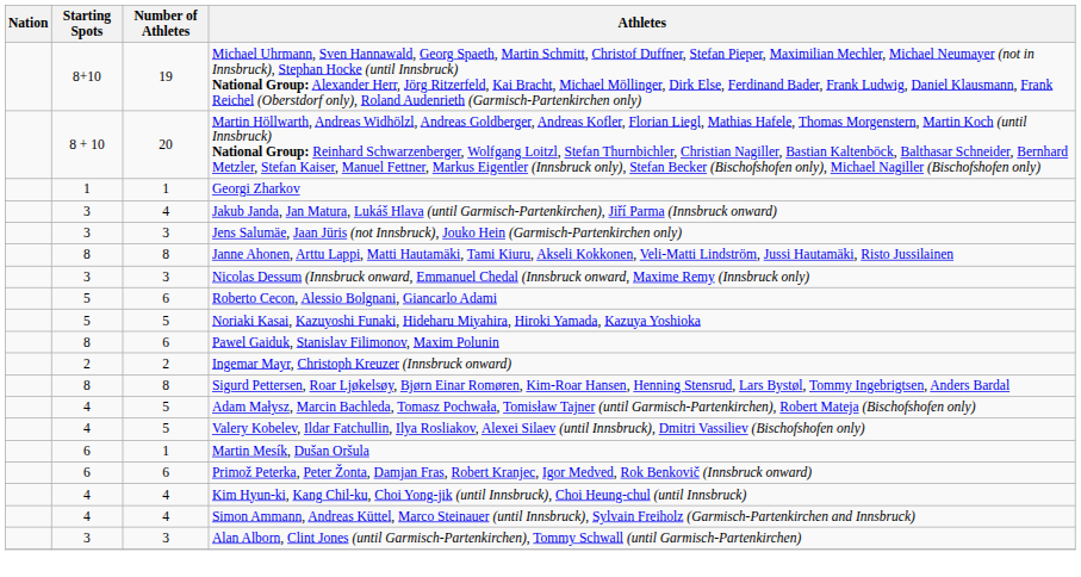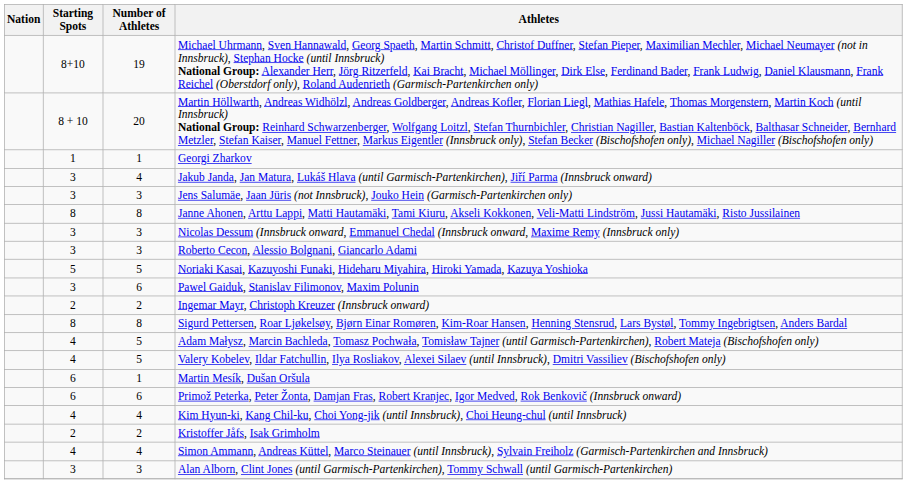 <table class="wikitable sortable">
 <tr>
 <th>Nation</th>
 <th>Starting Spots</th>
 <th>Number of Athletes</th>
 <th class="unsortable">Athletes</th>
 </tr>
 <tr>
 <td></td>
 <td style="text-align:center" data-sort-value=8>8+10</td>
 <td style="text-align:center">19</td>
 <td><a href='#'>Michael Uhrmann</a>, <a href='#'>Sven Hannawald</a>, <a href='#'>Georg Spaeth</a>, <a href='#'>Martin Schmitt</a>, <a href='#'>Christof Duffner</a>, <a href='#'>Stefan Pieper</a>, <a href='#'>Maximilian Mechler</a>, <a href='#'>Michael Neumayer</a> <em>(not in Innsbruck)</em>, <a href='#'>Stephan Hocke</a> <em>(until Innsbruck)</em><br><strong>National Group:</strong> <a href='#'>Alexander Herr</a>, <a href='#'>Jörg Ritzerfeld</a>, <a href='#'>Kai Bracht</a>, <a href='#'>Michael Möllinger</a>, <a href='#'>Dirk Else</a>, <a href='#'>Ferdinand Bader</a>, <a href='#'>Frank Ludwig</a>, <a href='#'>Daniel Klausmann</a>, <a href='#'>Frank Reichel</a> <em>(Oberstdorf only)</em>, <a href='#'>Roland Audenrieth</a> <em>(Garmisch-Partenkirchen only)</em></td>
 </tr>
 <tr>
 <td></td>
 <td style="text-align:center" data-sort-value=16>8 + 10</td>
 <td style="text-align:center">20</td>
 <td><a href='#'>Martin Höllwarth</a>, <a href='#'>Andreas Widhölzl</a>, <a href='#'>Andreas Goldberger</a>, <a href='#'>Andreas Kofler</a>, <a href='#'>Florian Liegl</a>, <a href='#'>Mathias Hafele</a>, <a href='#'>Thomas Morgenstern</a>, <a href='#'>Martin Koch</a> <em>(until Innsbruck)</em><br><strong>National Group:</strong> <a href='#'>Reinhard Schwarzenberger</a>, <a href='#'>Wolfgang Loitzl</a>, <a href='#'>Stefan Thurnbichler</a>, <a href='#'>Christian Nagiller</a>, <a href='#'>Bastian Kaltenböck</a>, <a href='#'>Balthasar Schneider</a>, <a href='#'>Bernhard Metzler</a>, <a href='#'>Stefan Kaiser</a>, <a href='#'>Manuel Fettner</a>, <a href='#'>Markus Eigentler</a> <em>(Innsbruck only)</em>, <a href='#'>Stefan Becker</a> <em>(Bischofshofen only)</em>, <a href='#'>Michael Nagiller</a> <em>(Bischofshofen only)</em></td>
 </tr>
 <tr>
 <td></td>
 <td style="text-align:center">1</td>
 <td style="text-align:center">1</td>
 <td><a href='#'>Georgi Zharkov</a></td>
 </tr>
 <tr>
 <td></td>
 <td style="text-align:center">3</td>
 <td style="text-align:center">4</td>
 <td><a href='#'>Jakub Janda</a>, <a href='#'>Jan Matura</a>, <a href='#'>Lukáš Hlava</a> <em>(until Garmisch-Partenkirchen)</em>, <a href='#'>Jiří Parma</a> <em>(Innsbruck onward)</em></td>
 </tr>
 <tr>
 <td></td>
 <td style="text-align:center">3</td>
 <td style="text-align:center">3</td>
 <td><a href='#'>Jens Salumäe</a>, <a href='#'>Jaan Jüris</a> <em>(not Innsbruck)</em>, <a href='#'>Jouko Hein</a> <em>(Garmisch-Partenkirchen only)</em></td>
 </tr>
 <tr>
 <td></td>
 <td style="text-align:center">8</td>
 <td style="text-align:center">8</td>
 <td><a href='#'>Janne Ahonen</a>, <a href='#'>Arttu Lappi</a>, <a href='#'>Matti Hautamäki</a>, <a href='#'>Tami Kiuru</a>, <a href='#'>Akseli Kokkonen</a>, <a href='#'>Veli-Matti Lindström</a>, <a href='#'>Jussi Hautamäki</a>, <a href='#'>Risto Jussilainen</a></td>
 </tr>
 <tr>
 <td></td>
 <td style="text-align:center">3</td>
 <td style="text-align:center">3</td>
 <td><a href='#'>Nicolas Dessum</a> <em>(Innsbruck onward</em>, <a href='#'>Emmanuel Chedal</a> <em>(Innsbruck onward</em>, <a href='#'>Maxime Remy</a> <em>(Innsbruck only)</em></td>
 </tr>
 <tr>
 <td></td>
-<td style="text-align:center">5</td>
-<td style="text-align:center">6</td>
+<td style="text-align:center">3</td>
+<td style="text-align:center">3</td>
 <td><a href='#'>Roberto Cecon</a>, <a href='#'>Alessio Bolgnani</a>, <a href='#'>Giancarlo Adami</a></td>
 </tr>
 <tr>
 <td></td>
 <td style="text-align:center">5</td>
 <td style="text-align:center">5</td>
 <td><a href='#'>Noriaki Kasai</a>, <a href='#'>Kazuyoshi Funaki</a>, <a href='#'>Hideharu Miyahira</a>, <a href='#'>Hiroki Yamada</a>, <a href='#'>Kazuya Yoshioka</a></td>
 </tr>
 <tr>
 <td></td>
-<td style="text-align:center">8</td>
+<td style="text-align:center">3</td>
 <td style="text-align:center">6</td>
 <td><a href='#'>Pawel Gaiduk</a>, <a href='#'>Stanislav Filimonov</a>, <a href='#'>Maxim Polunin</a></td>
 </tr>
 <tr>
 <td></td>
 <td style="text-align:center">2</td>
 <td style="text-align:center">2</td>
 <td><a href='#'>Ingemar Mayr</a>, <a href='#'>Christoph Kreuzer</a> <em>(Innsbruck onward)</em></td>
 </tr>
 <tr>
 <td></td>
 <td style="text-align:center">8</td>
 <td style="text-align:center">8</td>
 <td><a href='#'>Sigurd Pettersen</a>, <a href='#'>Roar Ljøkelsøy</a>, <a href='#'>Bjørn Einar Romøren</a>, <a href='#'>Kim-Roar Hansen</a>, <a href='#'>Henning Stensrud</a>, <a href='#'>Lars Bystøl</a>, <a href='#'>Tommy Ingebrigtsen</a>, <a href='#'>Anders Bardal</a></td>
 </tr>
 <tr>
 <td></td>
 <td style="text-align:center">4</td>
 <td style="text-align:center">5</td>
 <td><a href='#'>Adam Małysz</a>, <a href='#'>Marcin Bachleda</a>, <a href='#'>Tomasz Pochwała</a>, <a href='#'>Tomisław Tajner</a> <em>(until Garmisch-Partenkirchen)</em>, <a href='#'>Robert Mateja</a> <em>(Bischofshofen only)</em></td>
 </tr>
 <tr>
 <td></td>
 <td style="text-align:center">4</td>
 <td style="text-align:center">5</td>
 <td><a href='#'>Valery Kobelev</a>, <a href='#'>Ildar Fatchullin</a>, <a href='#'>Ilya Rosliakov</a>, <a href='#'>Alexei Silaev</a> <em>(until Innsbruck)</em>, <a href='#'>Dmitri Vassiliev</a>  <em>(Bischofshofen only)</em></td>
 </tr>
 <tr>
 <td></td>
 <td style="text-align:center">6</td>
 <td style="text-align:center">1</td>
 <td><a href='#'>Martin Mesík</a>, <a href='#'>Dušan Oršula</a></td>
 </tr>
 <tr>
 <td></td>
 <td style="text-align:center">6</td>
 <td style="text-align:center">6</td>
 <td><a href='#'>Primož Peterka</a>, <a href='#'>Peter Žonta</a>, <a href='#'>Damjan Fras</a>, <a href='#'>Robert Kranjec</a>, <a href='#'>Igor Medved</a>, <a href='#'>Rok Benkovič</a> <em>(Innsbruck onward)</em></td>
 </tr>
 <tr>
 <td></td>
 <td style="text-align:center">4</td>
 <td style="text-align:center">4</td>
 <td><a href='#'>Kim Hyun-ki</a>, <a href='#'>Kang Chil-ku</a>, <a href='#'>Choi Yong-jik</a> <em>(until Innsbruck)</em>, <a href='#'>Choi Heung-chul</a> <em>(until Innsbruck)</em></td>
 </tr>
 <tr>
 <td></td>
+<td style="text-align:center">2</td>
+<td style="text-align:center">2</td>
+<td><a href='#'>Kristoffer Jåfs</a>, <a href='#'>Isak Grimholm</a></td>
+</tr>
+<tr>
+<td></td>
 <td style="text-align:center">4</td>
 <td style="text-align:center">4</td>
 <td><a href='#'>Simon Ammann</a>, <a href='#'>Andreas Küttel</a>, <a href='#'>Marco Steinauer</a> <em>(until Innsbruck)</em>, <a href='#'>Sylvain Freiholz</a> <em>(Garmisch-Partenkirchen and Innsbruck)</em></td>
 </tr>
 <tr>
 <td></td>
 <td style="text-align:center">3</td>
 <td style="text-align:center">3</td>
 <td><a href='#'>Alan Alborn</a>, <a href='#'>Clint Jones</a> <em>(until Garmisch-Partenkirchen)</em>, <a href='#'>Tommy Schwall</a> <em>(until Garmisch-Partenkirchen)</em></td>
 </tr>
 <tr>
 </tr>
 </table>
